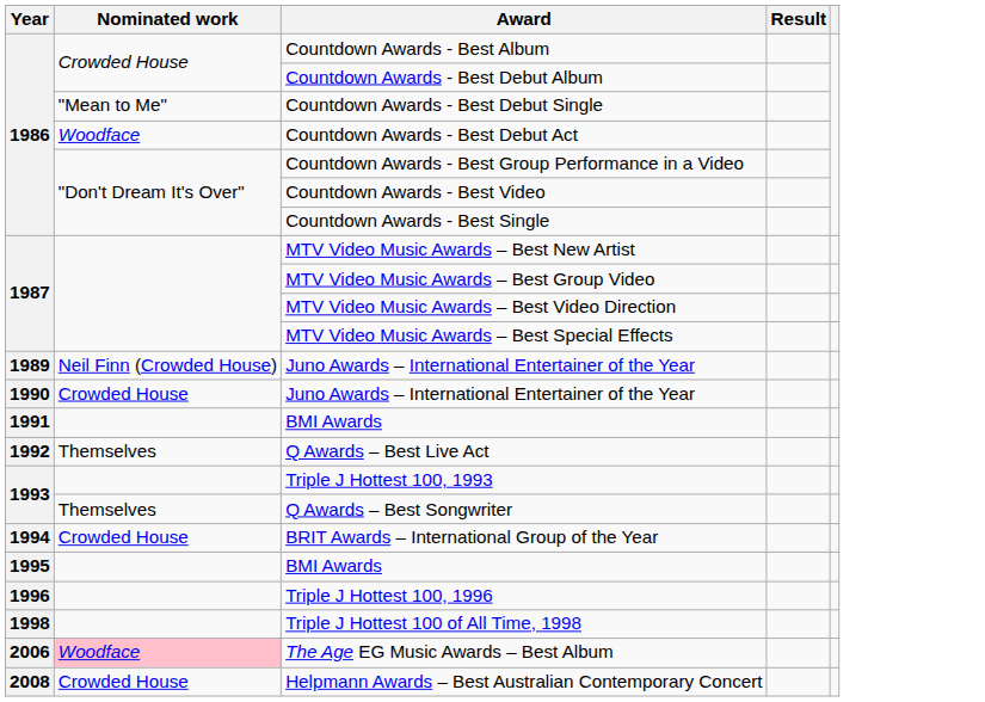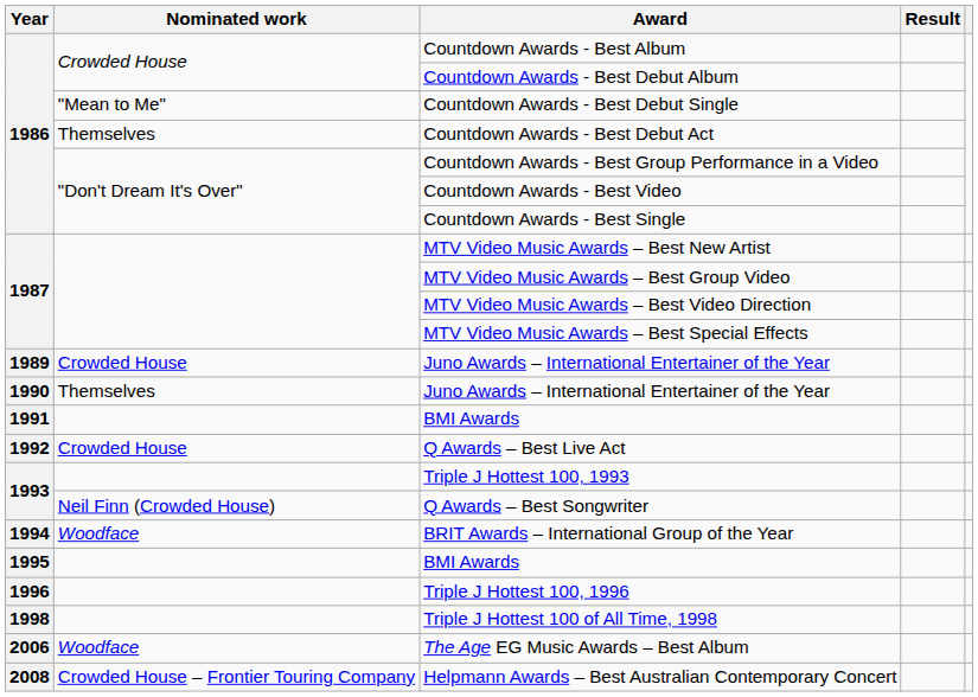 <table class="wikitable sortable plainrowheaders">
 <tr>
 <th scope="col">Year</th>
 <th scope="col">Nominated work</th>
 <th scope="col">Award</th>
 <th scope="col">Result</th>
 <th scope="col" class="unsortable"></th>
 </tr>
 <tr>
 <th scope="row" rowspan="7">1986</th>
 <td rowspan="2"><em>Crowded House</em></td>
 <td>Countdown Awards - Best Album</td>
 <td></td>
 <td scope="row" rowspan="7"></td>
 </tr>
 <tr>
 <td><a href='#'>Countdown Awards</a> - Best Debut Album</td>
 <td></td>
 </tr>
 <tr>
 <td>"Mean to Me"</td>
 <td>Countdown Awards - Best Debut Single</td>
 <td></td>
 </tr>
 <tr>
-<td><em><a href='#'>Woodface</a></em></td>
+<td>Themselves</td>
 <td>Countdown Awards - Best Debut Act</td>
 <td></td>
 </tr>
 <tr>
 <td rowspan="3">"Don't Dream It's Over"</td>
 <td>Countdown Awards - Best Group Performance in a Video</td>
 <td></td>
 </tr>
 <tr>
 <td>Countdown Awards - Best Video</td>
 <td></td>
 </tr>
 <tr>
 <td>Countdown Awards - Best Single</td>
 <td></td>
 </tr>
 <tr>
 <th scope="row" rowspan="4">1987</th>
 <td rowspan="4"></td>
 <td><a href='#'>MTV Video Music Awards</a> – Best New Artist</td>
 <td></td>
 <td align="center"></td>
 </tr>
 <tr>
 <td><a href='#'>MTV Video Music Awards</a> – Best Group Video</td>
 <td></td>
 <td align="center"></td>
 </tr>
 <tr>
 <td><a href='#'>MTV Video Music Awards</a> – Best Video Direction</td>
 <td></td>
 <td align="center"></td>
 </tr>
 <tr>
 <td><a href='#'>MTV Video Music Awards</a> – Best Special Effects</td>
 <td></td>
 <td align="center"></td>
 </tr>
 <tr>
 <th scope="row">1989</th>
-<td><a href='#'>Neil Finn</a> (<a href='#'>Crowded House</a>)</td>
+<td><a href='#'>Crowded House</a></td>
 <td><a href='#'>Juno Awards</a> – <a href='#'>International Entertainer of the Year</a></td>
 <td></td>
 <td align="center"></td>
 </tr>
 <tr>
 <th scope="row">1990</th>
-<td><a href='#'>Crowded House</a></td>
+<td>Themselves</td>
 <td><a href='#'>Juno Awards</a> – International Entertainer of the Year</td>
 <td></td>
 <td align="center"></td>
 </tr>
 <tr>
 <th scope="row">1991</th>
 <td></td>
 <td><a href='#'>BMI Awards</a></td>
 <td></td>
 <td align="center"></td>
 </tr>
 <tr>
 <th scope="row">1992</th>
-<td>Themselves</td>
+<td><a href='#'>Crowded House</a></td>
 <td><a href='#'>Q Awards</a> – Best Live Act</td>
 <td></td>
 <td align="center"><br></td>
 </tr>
 <tr>
 <th scope="row" rowspan="2">1993</th>
 <td></td>
 <td><a href='#'>Triple J Hottest 100, 1993</a></td>
 <td></td>
 <td align="center"></td>
 </tr>
 <tr>
-<td>Themselves</td>
+<td><a href='#'>Neil Finn</a> (<a href='#'>Crowded House</a>)</td>
 <td><a href='#'>Q Awards</a> – Best Songwriter</td>
 <td></td>
 <td align="center"></td>
 </tr>
 <tr>
 <th scope="row">1994</th>
-<td><a href='#'>Crowded House</a></td>
+<td><em><a href='#'>Woodface</a></em></td>
 <td><a href='#'>BRIT Awards</a> – International Group of the Year</td>
 <td></td>
 <td align="center"></td>
 </tr>
 <tr>
 <th scope="row">1995</th>
 <td></td>
 <td><a href='#'>BMI Awards</a></td>
 <td></td>
 <td align="center"></td>
 </tr>
 <tr>
 <th scope="row">1996</th>
 <td></td>
 <td><a href='#'>Triple J Hottest 100, 1996</a></td>
 <td></td>
 <td align="center"></td>
 </tr>
 <tr>
 <th scope="row">1998</th>
 <td></td>
 <td><a href='#'>Triple J Hottest 100 of All Time, 1998</a></td>
 <td></td>
 <td align="center"></td>
 </tr>
 <tr>
 <th scope="row">2006</th>
-<td style="background: pink;"><em><a href='#'>Woodface</a></em></td>
+<td><em><a href='#'>Woodface</a></em></td>
 <td><em><a href='#'>The Age</a></em> EG Music Awards – Best Album</td>
 <td></td>
 <td align="center"></td>
 </tr>
 <tr>
 <th scope="row">2008</th>
-<td><a href='#'>Crowded House</a></td>
+<td><a href='#'>Crowded House</a> – <a href='#'>Frontier Touring Company</a></td>
 <td><a href='#'>Helpmann Awards</a> – Best Australian Contemporary Concert</td>
 <td></td>
 <td align="center"></td>
 </tr>
 </table>
